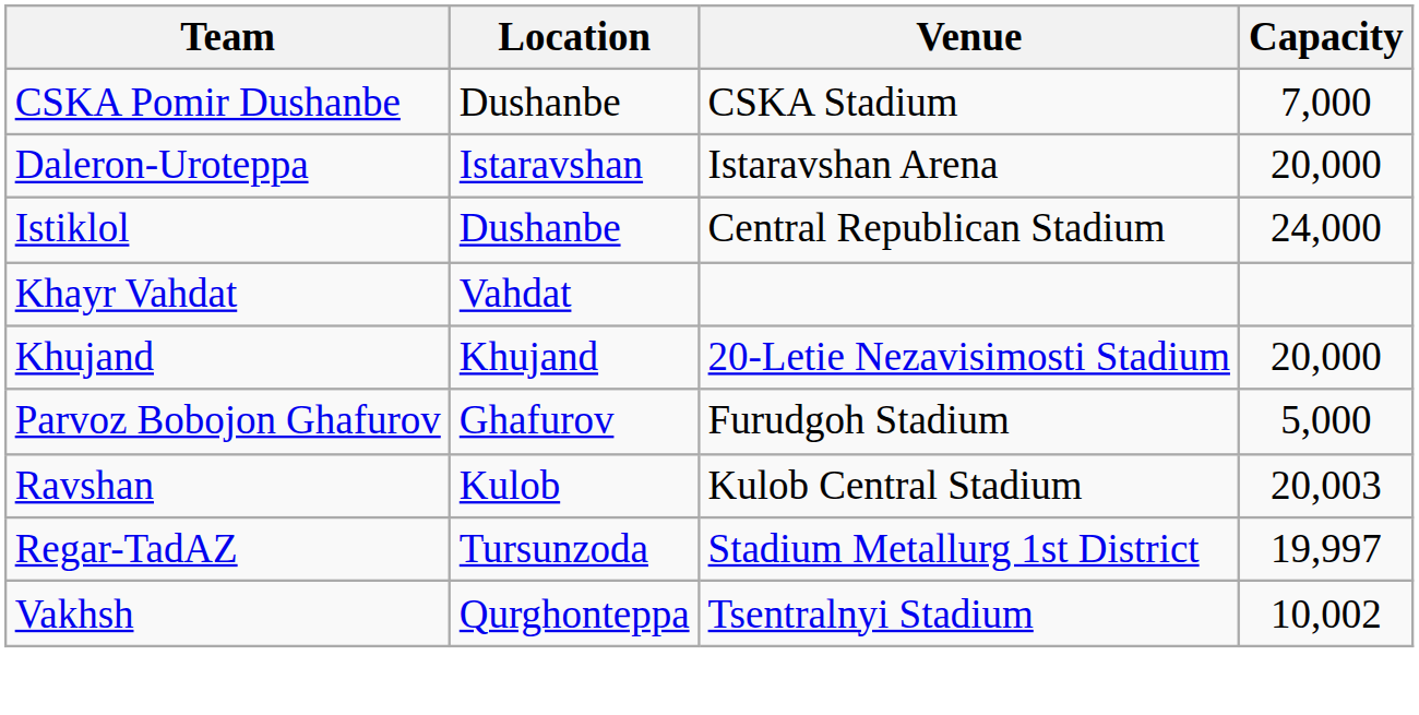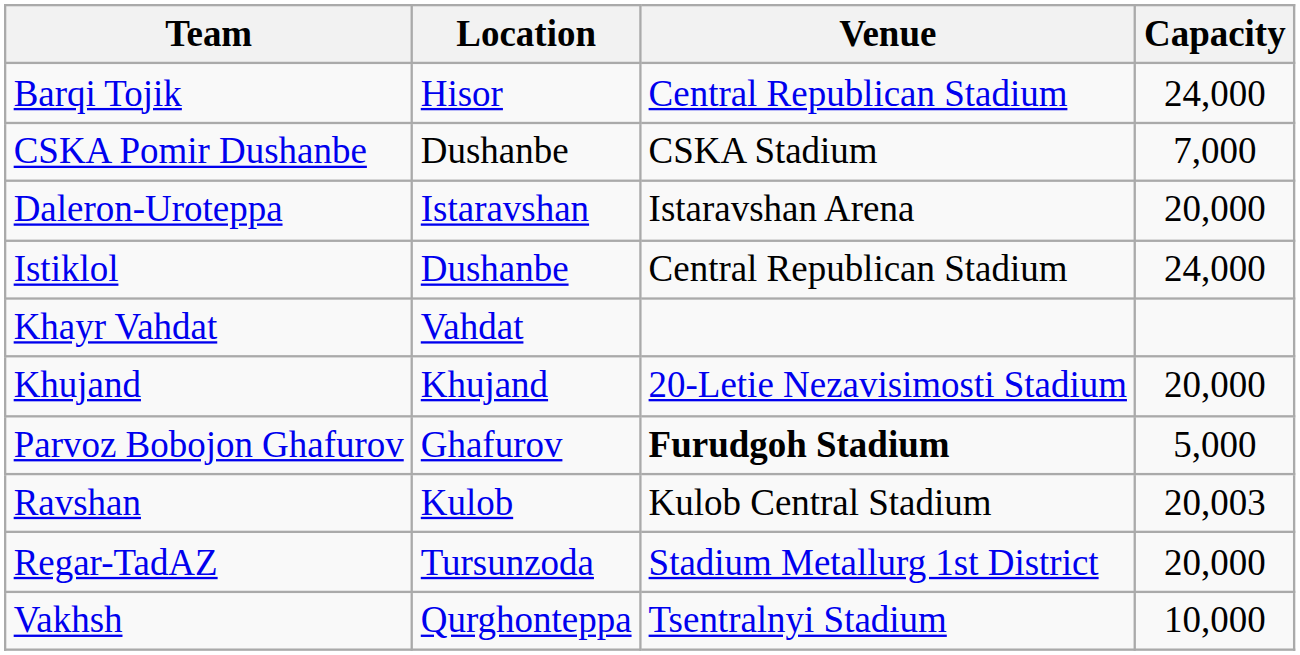 <table class="wikitable sortable">
 <tr>
 <th>Team</th>
 <th>Location</th>
 <th>Venue</th>
 <th>Capacity</th>
+</tr>
+<tr>
+<td><a href='#'>Barqi Tojik</a></td>
+<td><a href='#'>Hisor</a></td>
+<td><a href='#'>Central Republican Stadium</a></td>
+<td style="text-align:center;">24,000</td>
 </tr>
 <tr>
 <td><a href='#'>CSKA Pomir Dushanbe</a></td>
 <td>Dushanbe</td>
 <td>CSKA Stadium</td>
 <td style="text-align:center;">7,000</td>
 </tr>
 <tr>
 <td><a href='#'>Daleron-Uroteppa</a></td>
 <td><a href='#'>Istaravshan</a></td>
 <td>Istaravshan Arena</td>
 <td style="text-align:center;">20,000</td>
 </tr>
 <tr>
 <td><a href='#'>Istiklol</a></td>
 <td><a href='#'>Dushanbe</a></td>
 <td>Central Republican Stadium</td>
 <td style="text-align:center;">24,000</td>
 </tr>
 <tr>
 <td><a href='#'>Khayr Vahdat</a></td>
 <td><a href='#'>Vahdat</a></td>
 <td></td>
 <td style="text-align:center;"></td>
 </tr>
 <tr>
 <td><a href='#'>Khujand</a></td>
 <td><a href='#'>Khujand</a></td>
 <td><a href='#'>20-Letie Nezavisimosti Stadium</a></td>
 <td style="text-align:center;">20,000</td>
 </tr>
 <tr>
 <td><a href='#'>Parvoz Bobojon Ghafurov</a></td>
 <td><a href='#'>Ghafurov</a></td>
-<td>Furudgoh Stadium</td>
+<td><strong>Furudgoh Stadium</strong></td>
 <td style="text-align:center;">5,000</td>
 </tr>
 <tr>
 <td><a href='#'>Ravshan</a></td>
 <td><a href='#'>Kulob</a></td>
 <td>Kulob Central Stadium</td>
 <td style="text-align:center;">20,003</td>
 </tr>
 <tr>
 <td><a href='#'>Regar-TadAZ</a></td>
 <td><a href='#'>Tursunzoda</a></td>
 <td><a href='#'>Stadium Metallurg 1st District</a></td>
-<td style="text-align:center;">19,997</td>
+<td style="text-align:center;">20,000</td>
 </tr>
 <tr>
 <td><a href='#'>Vakhsh</a></td>
 <td><a href='#'>Qurghonteppa</a></td>
 <td><a href='#'>Tsentralnyi Stadium</a></td>
-<td style="text-align:center;">10,002</td>
+<td style="text-align:center;">10,000</td>
 </tr>
 </table>
